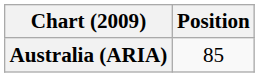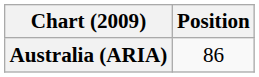 <table class="wikitable plainrowheaders" style="text-align:center">
 <tr>
 <th scope="col">Chart (2009)</th>
 <th scope="col">Position</th>
 </tr>
 <tr>
 <th scope="row">Australia (ARIA)</th>
-<td>85</td>
+<td>86</td>
 </tr>
 </table>
